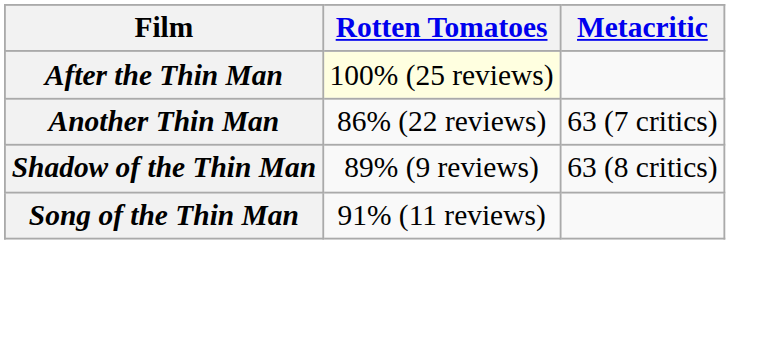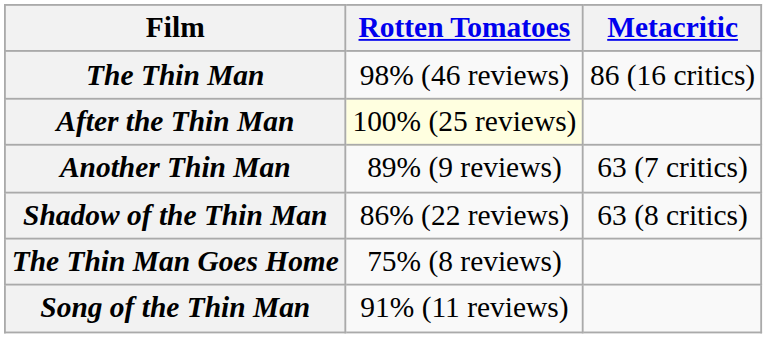 <table class="wikitable sortable plainrowheaders" style="text-align:center;">
 <tr>
 <th scope="col">Film</th>
 <th scope="col"><a href='#'>Rotten Tomatoes</a></th>
 <th scope="col"><a href='#'>Metacritic</a></th>
+</tr>
+<tr>
+<th scope="row"><em>The Thin Man</em></th>
+<td>98% (46 reviews)</td>
+<td>86 (16 critics)</td>
 </tr>
 <tr>
 <th scope="row"><em>After the Thin Man</em></th>
 <td style="background: lightyellow;">100% (25 reviews)</td>
 <td></td>
 </tr>
 <tr>
 <th scope="row"><em>Another Thin Man</em></th>
-<td>86% (22 reviews)</td>
+<td>89% (9 reviews)</td>
 <td>63 (7 critics)</td>
 </tr>
 <tr>
 <th scope="row"><em>Shadow of the Thin Man</em></th>
-<td>89% (9 reviews)</td>
+<td>86% (22 reviews)</td>
 <td>63 (8 critics)</td>
+</tr>
+<tr>
+<th scope="row"><em>The Thin Man Goes Home</em></th>
+<td>75% (8 reviews)</td>
+<td></td>
 </tr>
 <tr>
 <th scope="row"><em>Song of the Thin Man</em></th>
 <td>91% (11 reviews)</td>
 <td></td>
 </tr>
 </table>
